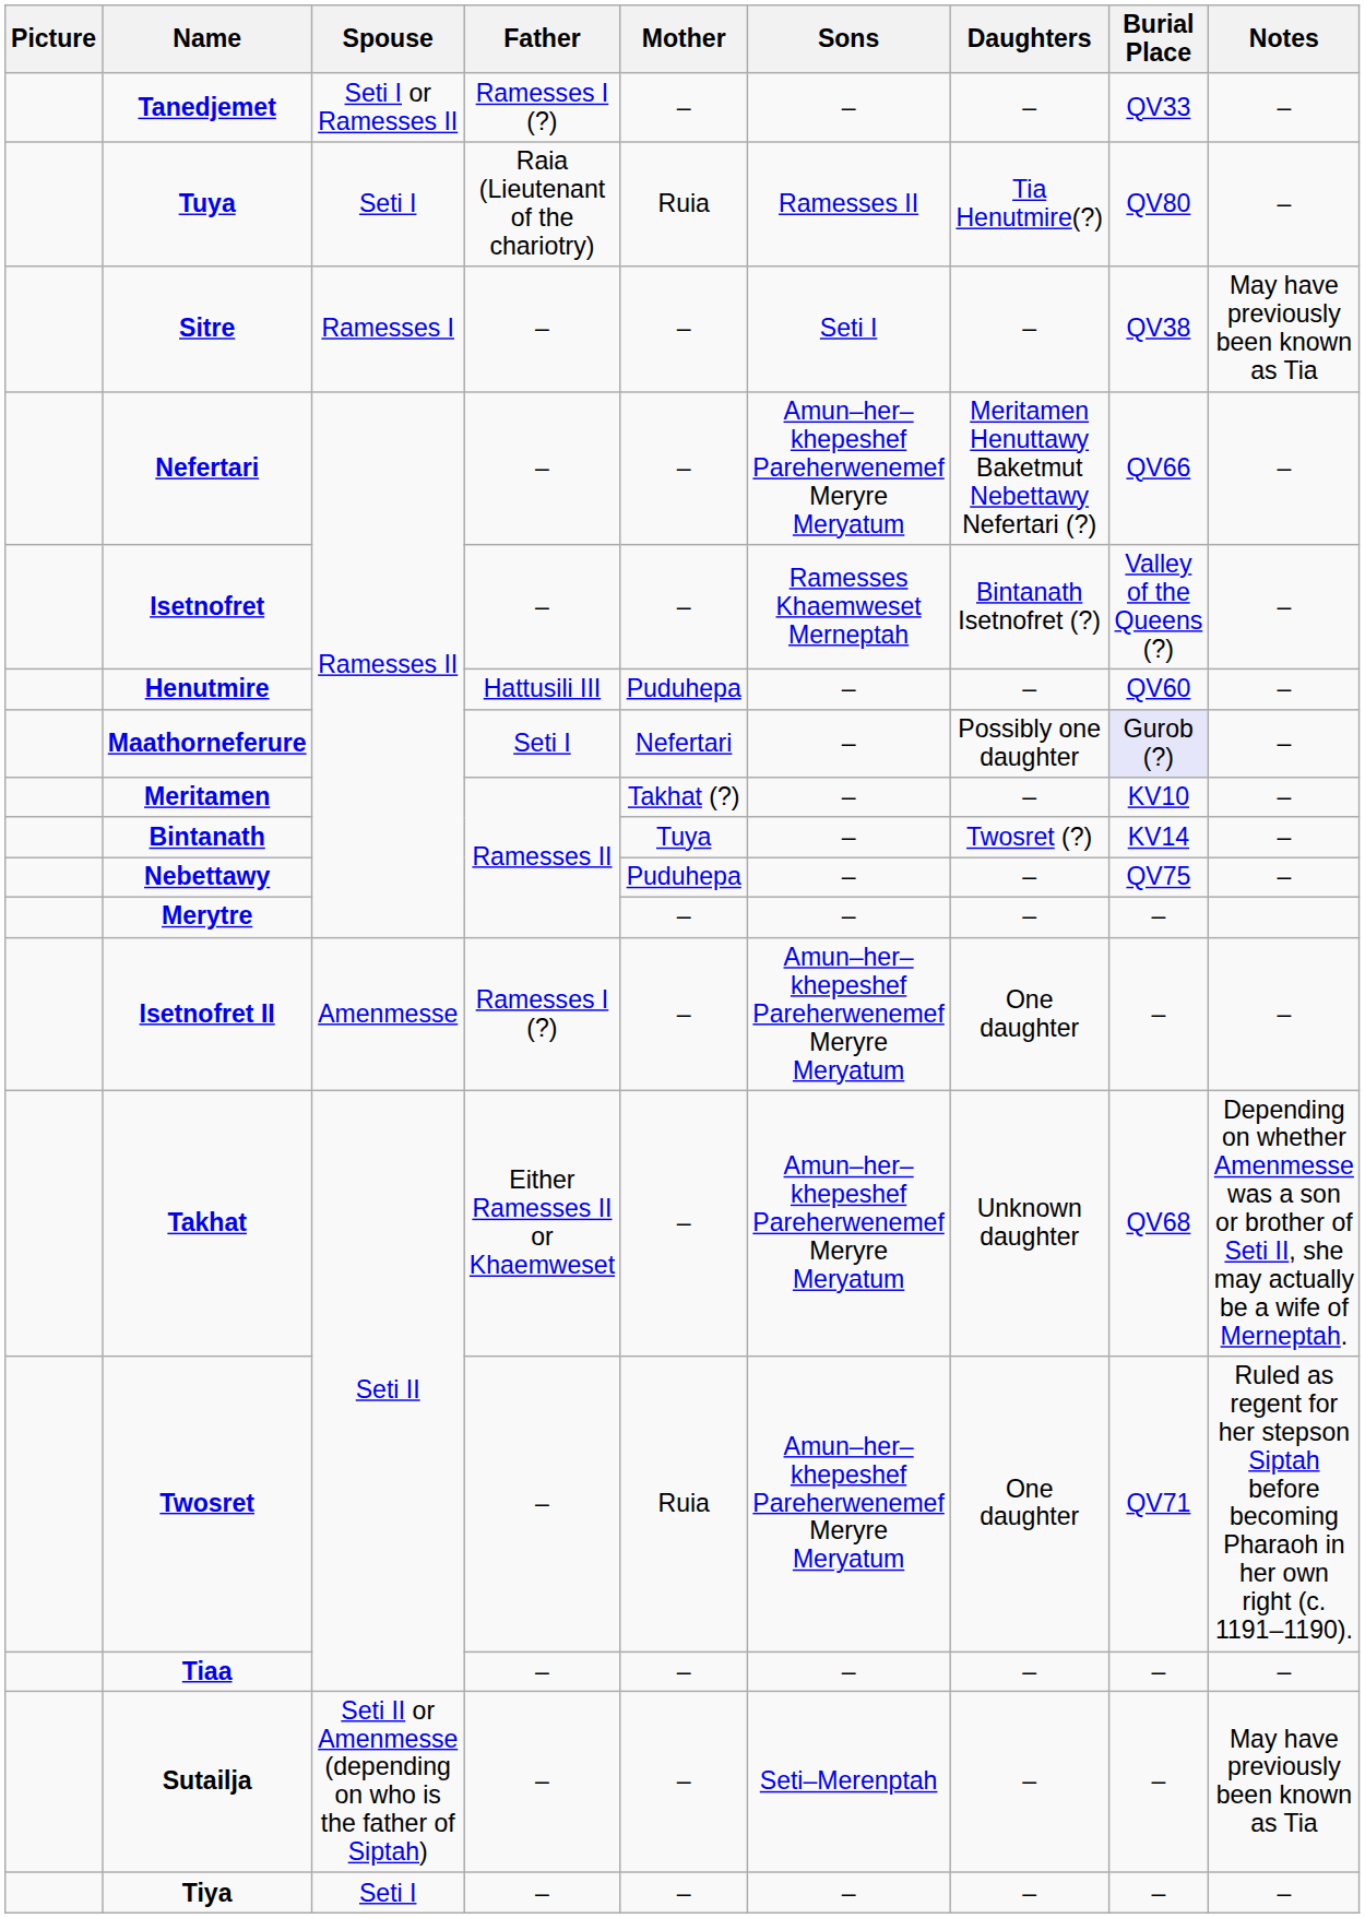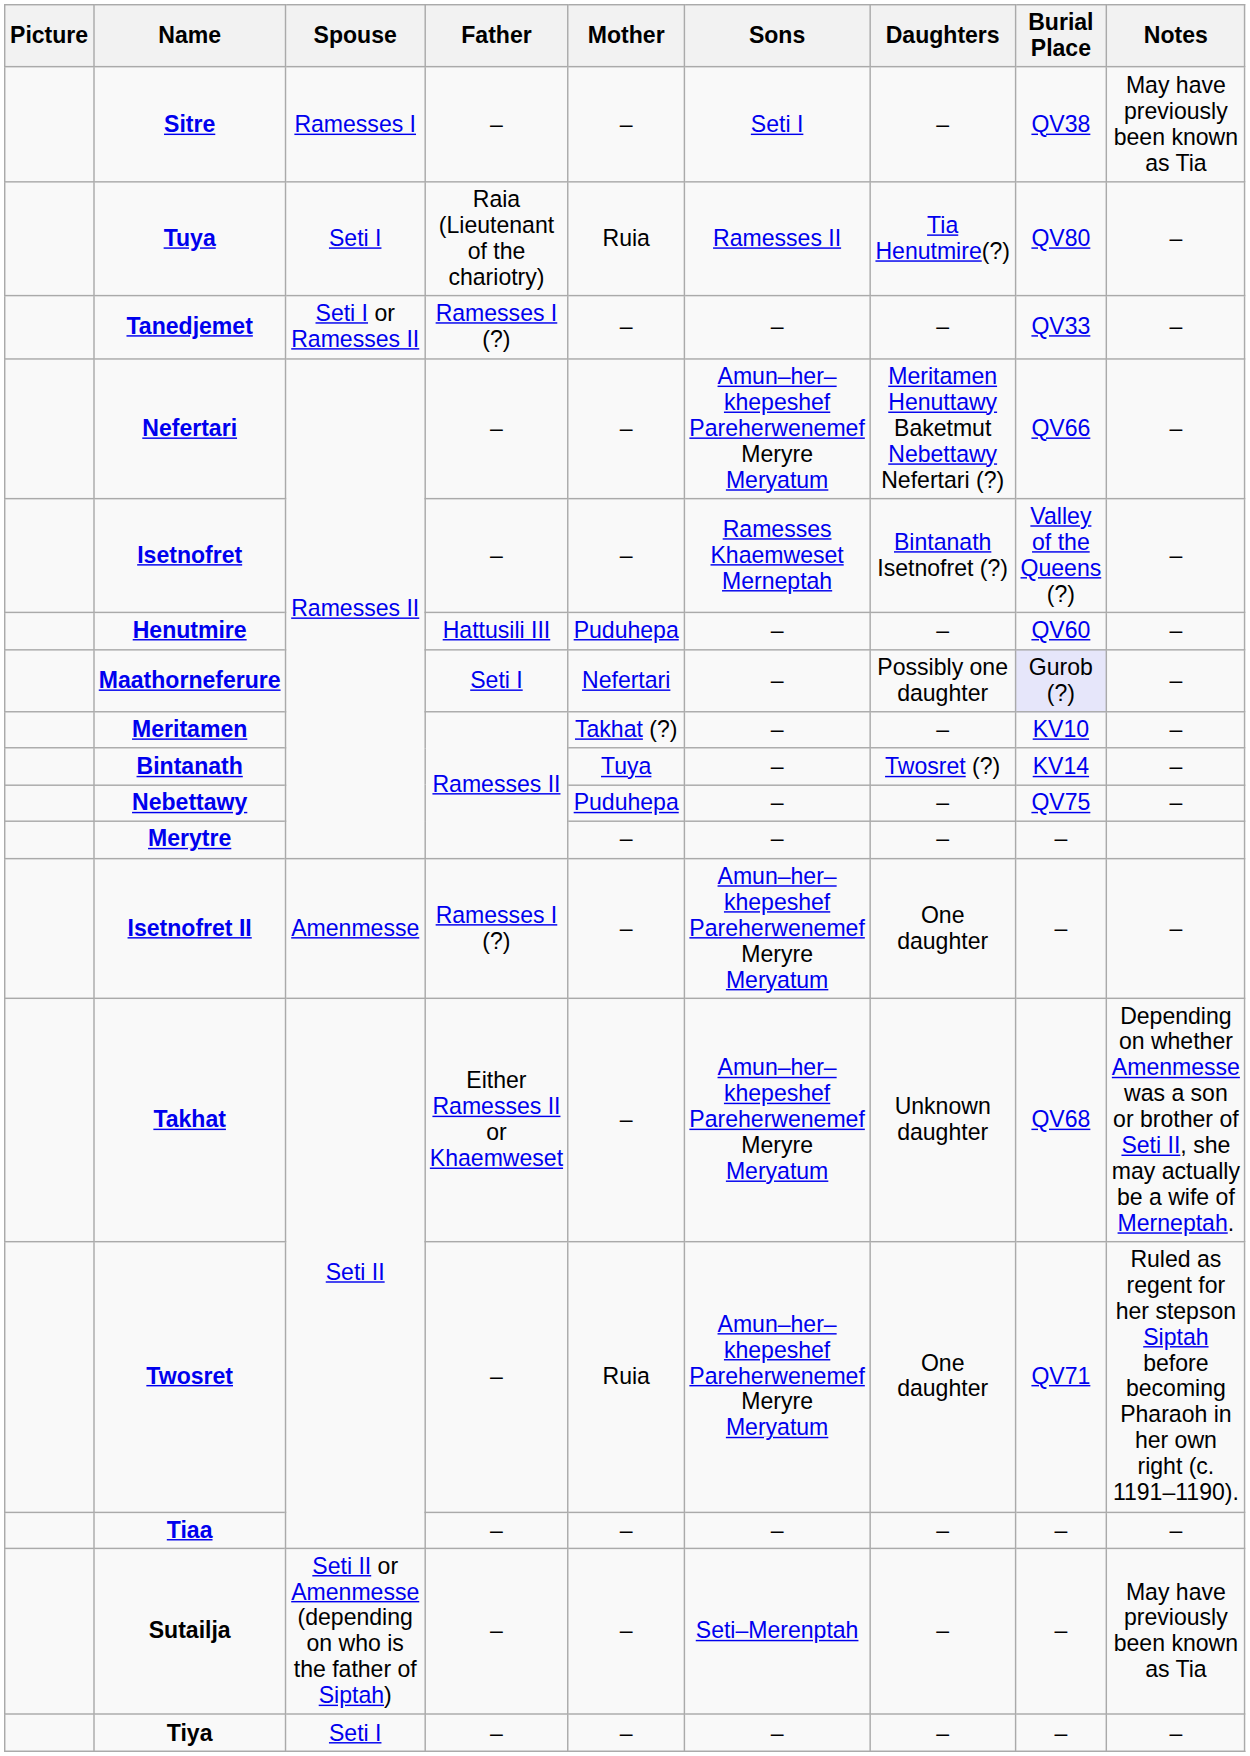 <table width=100% class="wikitable" style="text-align:center;">
 <tr>
 <th>Picture</th>
 <th>Name</th>
 <th>Spouse</th>
 <th>Father</th>
 <th>Mother</th>
 <th>Sons</th>
 <th>Daughters</th>
 <th>Burial Place</th>
 <th>Notes</th>
 </tr>
 <tr>
 <td></td>
-<td><strong><a href='#'>Tanedjemet</a></strong></td>
-<td><a href='#'>Seti I</a> or <a href='#'>Ramesses II</a></td>
-<td><a href='#'>Ramesses I</a> (?)</td>
+<td><strong><a href='#'>Sitre</a></strong></td>
+<td><a href='#'>Ramesses I</a></td>
 <td>–</td>
 <td>–</td>
+<td><a href='#'>Seti I</a></td>
 <td>–</td>
-<td><a href='#'>QV33</a></td>
-<td>–</td>
+<td><a href='#'>QV38</a></td>
+<td>May have previously been known as Tia</td>
 </tr>
 <tr>
 <td></td>
 <td><strong><a href='#'>Tuya</a></strong></td>
 <td><a href='#'>Seti I</a></td>
 <td>Raia (Lieutenant of the chariotry)</td>
 <td>Ruia</td>
 <td><a href='#'>Ramesses II</a></td>
 <td><a href='#'>Tia</a><br><a href='#'>Henutmire</a>(?)</td>
 <td><a href='#'>QV80</a></td>
 <td>–</td>
 </tr>
 <tr>
 <td></td>
-<td><strong><a href='#'>Sitre</a></strong></td>
-<td><a href='#'>Ramesses I</a></td>
+<td><strong><a href='#'>Tanedjemet</a></strong></td>
+<td><a href='#'>Seti I</a> or <a href='#'>Ramesses II</a></td>
+<td><a href='#'>Ramesses I</a> (?)</td>
 <td>–</td>
 <td>–</td>
-<td><a href='#'>Seti I</a></td>
 <td>–</td>
-<td><a href='#'>QV38</a></td>
-<td>May have previously been known as Tia</td>
+<td><a href='#'>QV33</a></td>
+<td>–</td>
 </tr>
 <tr>
 <td></td>
 <td><strong><a href='#'>Nefertari</a></strong></td>
 <td rowspan=8><a href='#'>Ramesses II</a></td>
 <td>–</td>
 <td>–</td>
 <td><a href='#'>Amun–her–khepeshef</a><br><a href='#'>Pareherwenemef</a><br>Meryre<br><a href='#'>Meryatum</a></td>
 <td><a href='#'>Meritamen</a><br><a href='#'>Henuttawy</a><br>Baketmut<br><a href='#'>Nebettawy</a><br>Nefertari (?)</td>
 <td><a href='#'>QV66</a></td>
 <td>–</td>
 </tr>
 <tr>
 <td></td>
 <td><strong><a href='#'>Isetnofret</a></strong></td>
 <td>–</td>
 <td>–</td>
 <td><a href='#'>Ramesses</a><br><a href='#'>Khaemweset</a><br><a href='#'>Merneptah</a></td>
 <td><a href='#'>Bintanath</a><br>Isetnofret (?)</td>
 <td><a href='#'>Valley of the Queens</a> (?)</td>
 <td>–</td>
 </tr>
 <tr>
 <td></td>
 <td><strong><a href='#'>Henutmire</a></strong></td>
 <td><a href='#'>Hattusili III</a></td>
 <td><a href='#'>Puduhepa</a></td>
 <td>–</td>
 <td>–</td>
 <td><a href='#'>QV60</a></td>
 <td>–</td>
 </tr>
 <tr>
 <td></td>
 <td><strong><a href='#'>Maathorneferure</a></strong></td>
 <td><a href='#'>Seti I</a></td>
 <td><a href='#'>Nefertari</a></td>
 <td>–</td>
 <td>Possibly one daughter</td>
 <td style="background: lavender;">Gurob (?)</td>
 <td>–</td>
 </tr>
 <tr>
 <td></td>
 <td><strong><a href='#'>Meritamen</a></strong></td>
 <td rowspan="4"><a href='#'>Ramesses II</a></td>
 <td><a href='#'>Takhat</a> (?)</td>
 <td>–</td>
 <td>–</td>
 <td><a href='#'>KV10</a></td>
 <td>–</td>
 </tr>
 <tr>
 <td></td>
 <td><strong><a href='#'>Bintanath</a></strong></td>
 <td><a href='#'>Tuya</a></td>
 <td>–</td>
 <td><a href='#'>Twosret</a> (?)</td>
 <td><a href='#'>KV14</a></td>
 <td>–</td>
 </tr>
 <tr>
 <td></td>
 <td><strong><a href='#'>Nebettawy</a></strong></td>
 <td><a href='#'>Puduhepa</a></td>
 <td>–</td>
 <td>–</td>
 <td><a href='#'>QV75</a></td>
 <td>–</td>
 </tr>
 <tr>
 <td></td>
 <td><strong><a href='#'>Merytre</a></strong><br></td>
 <td>–</td>
 <td>–</td>
 <td>–</td>
 <td>–</td>
 </tr>
 <tr>
 <td></td>
 <td><strong><a href='#'>Isetnofret II</a></strong></td>
 <td><a href='#'>Amenmesse</a></td>
 <td><a href='#'>Ramesses I</a> (?)</td>
 <td>–</td>
 <td><a href='#'>Amun–her–khepeshef</a><br><a href='#'>Pareherwenemef</a><br>Meryre<br><a href='#'>Meryatum</a></td>
 <td>One daughter</td>
 <td>–</td>
 <td>–</td>
 </tr>
 <tr>
 <td></td>
 <td><strong><a href='#'>Takhat</a></strong></td>
 <td rowspan="3"><a href='#'>Seti II</a></td>
 <td>Either <a href='#'>Ramesses II</a> or <a href='#'>Khaemweset</a></td>
 <td>–</td>
 <td><a href='#'>Amun–her–khepeshef</a><br><a href='#'>Pareherwenemef</a><br>Meryre<br><a href='#'>Meryatum</a></td>
 <td>Unknown daughter</td>
 <td><a href='#'>QV68</a></td>
 <td>Depending on whether <a href='#'>Amenmesse</a> was a son or brother of <a href='#'>Seti II</a>, she may actually be a wife of <a href='#'>Merneptah</a>.</td>
 </tr>
 <tr>
 <td></td>
 <td><strong><a href='#'>Twosret</a></strong></td>
 <td>–</td>
 <td>Ruia</td>
 <td><a href='#'>Amun–her–khepeshef</a><br><a href='#'>Pareherwenemef</a><br>Meryre<br><a href='#'>Meryatum</a></td>
 <td>One daughter</td>
 <td><a href='#'>QV71</a></td>
 <td>Ruled as regent for her stepson <a href='#'>Siptah</a> before becoming Pharaoh in her own right (c. 1191–1190).</td>
 </tr>
 <tr>
 <td></td>
 <td><strong><a href='#'>Tiaa</a></strong></td>
 <td>–</td>
 <td>–</td>
 <td>–</td>
 <td>–</td>
 <td>–</td>
 <td>–</td>
 </tr>
 <tr>
 <td></td>
 <td><strong>Sutailja</strong></td>
 <td><a href='#'>Seti II</a> or <a href='#'>Amenmesse</a> (depending on who is the father of <a href='#'>Siptah</a>)</td>
 <td>–</td>
 <td>–</td>
 <td><a href='#'>Seti–Merenptah</a></td>
 <td>–</td>
 <td>–</td>
 <td>May have previously been known as Tia</td>
 </tr>
 <tr>
 <td></td>
 <td><strong>Tiya</strong><br></td>
 <td><a href='#'>Seti I</a></td>
 <td>–</td>
 <td>–</td>
 <td>–</td>
 <td>–</td>
 <td>–</td>
 <td>–</td>
 </tr>
 <tr>
 </tr>
 </table>
